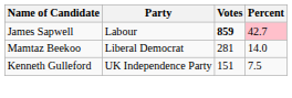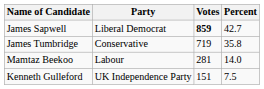 <table class="wikitable">
 <tr>
 <th>Name of Candidate</th>
 <th>Party</th>
 <th>Votes</th>
 <th>Percent</th>
 </tr>
 <tr>
 <td>James Sapwell</td>
-<td>Labour</td>
+<td>Liberal Democrat</td>
 <td><strong>859</strong></td>
-<td style="background: pink;">42.7</td>
+<td>42.7</td>
+</tr>
+<tr>
+<td>James Tumbridge</td>
+<td>Conservative</td>
+<td>719</td>
+<td>35.8</td>
 </tr>
 <tr>
 <td>Mamtaz Beekoo</td>
-<td>Liberal Democrat</td>
+<td>Labour</td>
 <td>281</td>
 <td>14.0</td>
 </tr>
 <tr>
 <td>Kenneth Gulleford</td>
 <td>UK Independence Party</td>
 <td>151</td>
 <td>7.5</td>
 </tr>
 </table>
